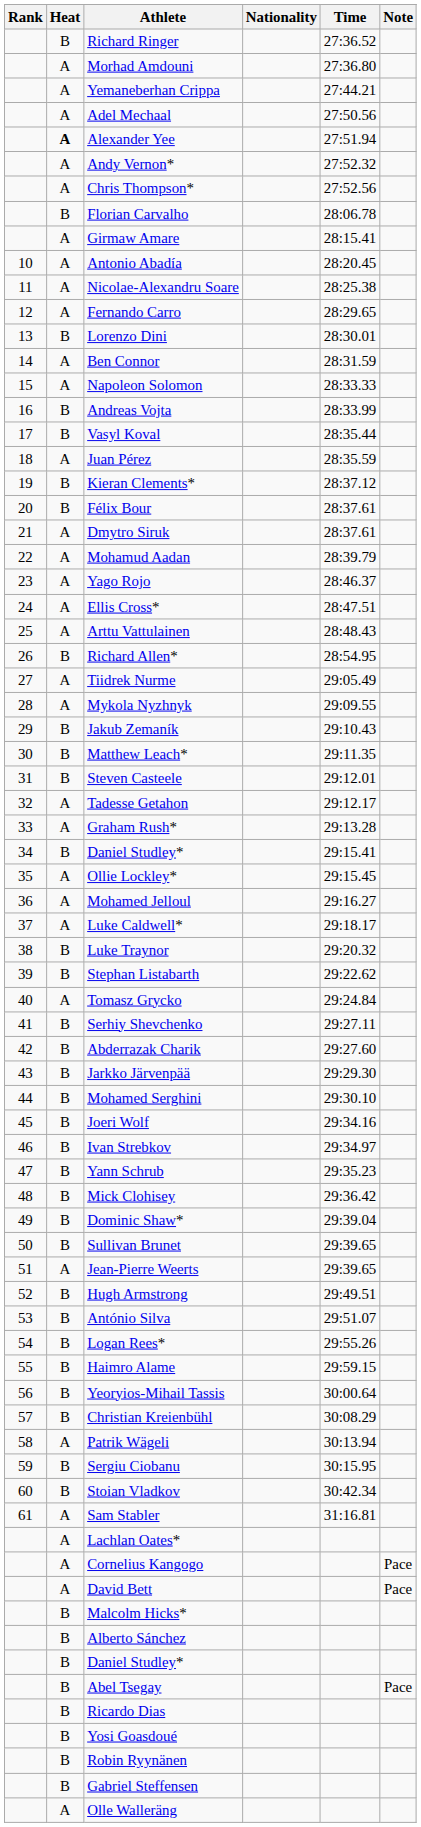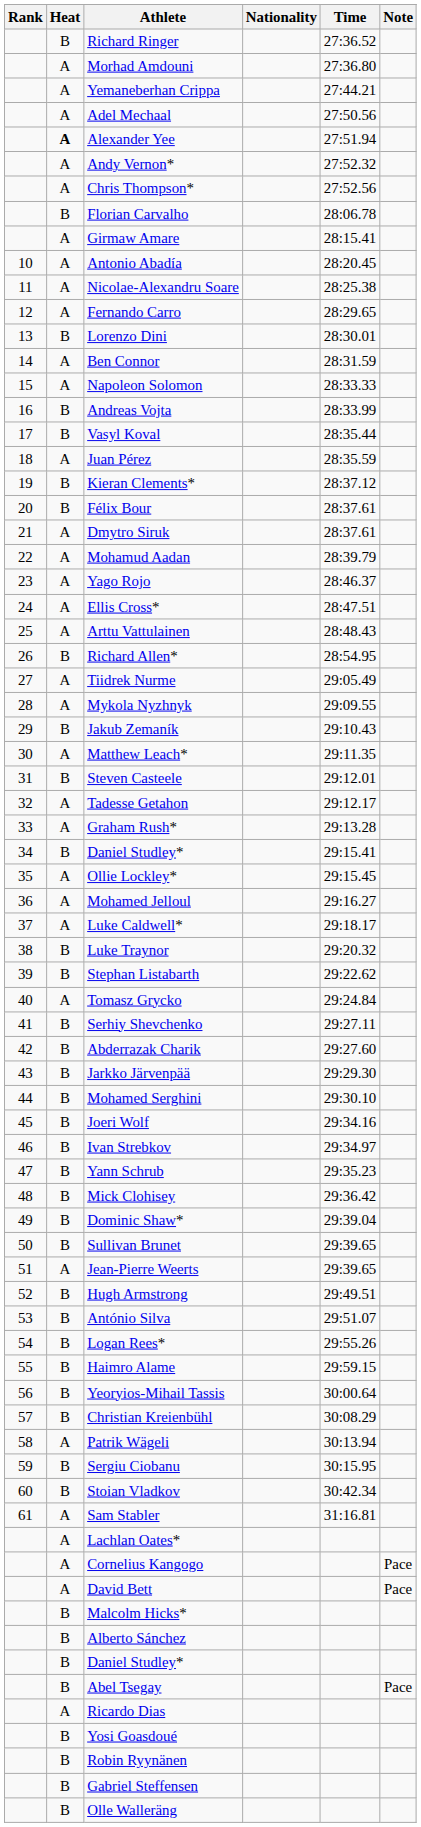 <table class="wikitable sortable" style=" text-align:center; font-size:95%;">
 <tr>
 </tr>
 <tr>
 <th>Rank</th>
 <th>Heat</th>
 <th>Athlete</th>
 <th>Nationality</th>
 <th>Time</th>
 <th>Note</th>
 </tr>
 <tr>
 <td></td>
 <td>B</td>
 <td align=left><a href='#'>Richard Ringer</a></td>
 <td align=left></td>
 <td>27:36.52</td>
 <td></td>
 </tr>
 <tr>
 <td></td>
 <td>A</td>
 <td align=left><a href='#'>Morhad Amdouni</a></td>
 <td align=left></td>
 <td>27:36.80</td>
 <td></td>
 </tr>
 <tr>
 <td></td>
 <td>A</td>
 <td align=left><a href='#'>Yemaneberhan Crippa</a></td>
 <td align=left></td>
 <td>27:44.21</td>
 <td></td>
 </tr>
 <tr>
 <td></td>
 <td>A</td>
 <td align=left><a href='#'>Adel Mechaal</a></td>
 <td align=left></td>
 <td>27:50.56</td>
 <td></td>
 </tr>
 <tr>
 <td></td>
 <td><strong>A</strong></td>
 <td align=left><a href='#'>Alexander Yee</a></td>
 <td align=left></td>
 <td>27:51.94</td>
 <td></td>
 </tr>
 <tr>
 <td></td>
 <td>A</td>
 <td align=left><a href='#'>Andy Vernon</a>*</td>
 <td align=left></td>
 <td>27:52.32</td>
 <td></td>
 </tr>
 <tr>
 <td></td>
 <td>A</td>
 <td align=left><a href='#'>Chris Thompson</a>*</td>
 <td align=left></td>
 <td>27:52.56</td>
 <td></td>
 </tr>
 <tr>
 <td></td>
 <td>B</td>
 <td align=left><a href='#'>Florian Carvalho</a></td>
 <td align=left></td>
 <td>28:06.78</td>
 <td></td>
 </tr>
 <tr>
 <td></td>
 <td>A</td>
 <td align=left><a href='#'>Girmaw Amare</a></td>
 <td align=left></td>
 <td>28:15.41</td>
 <td></td>
 </tr>
 <tr>
 <td>10</td>
 <td>A</td>
 <td align=left><a href='#'>Antonio Abadía</a></td>
 <td align=left></td>
 <td>28:20.45</td>
 <td></td>
 </tr>
 <tr>
 <td>11</td>
 <td>A</td>
 <td align=left><a href='#'>Nicolae-Alexandru Soare</a></td>
 <td align=left></td>
 <td>28:25.38</td>
 <td></td>
 </tr>
 <tr>
 <td>12</td>
 <td>A</td>
 <td align=left><a href='#'>Fernando Carro</a></td>
 <td align=left></td>
 <td>28:29.65</td>
 <td></td>
 </tr>
 <tr>
 <td>13</td>
 <td>B</td>
 <td align=left><a href='#'>Lorenzo Dini</a></td>
 <td align=left></td>
 <td>28:30.01</td>
 <td></td>
 </tr>
 <tr>
 <td>14</td>
 <td>A</td>
 <td align=left><a href='#'>Ben Connor</a></td>
 <td align=left></td>
 <td>28:31.59</td>
 <td></td>
 </tr>
 <tr>
 <td>15</td>
 <td>A</td>
 <td align=left><a href='#'>Napoleon Solomon</a></td>
 <td align=left></td>
 <td>28:33.33</td>
 <td></td>
 </tr>
 <tr>
 <td>16</td>
 <td>B</td>
 <td align=left><a href='#'>Andreas Vojta</a></td>
 <td align=left></td>
 <td>28:33.99</td>
 <td></td>
 </tr>
 <tr>
 <td>17</td>
 <td>B</td>
 <td align=left><a href='#'>Vasyl Koval</a></td>
 <td align=left></td>
 <td>28:35.44</td>
 <td></td>
 </tr>
 <tr>
 <td>18</td>
 <td>A</td>
 <td align=left><a href='#'>Juan Pérez</a></td>
 <td align=left></td>
 <td>28:35.59</td>
 <td></td>
 </tr>
 <tr>
 <td>19</td>
 <td>B</td>
 <td align=left><a href='#'>Kieran Clements</a>*</td>
 <td align=left></td>
 <td>28:37.12</td>
 <td></td>
 </tr>
 <tr>
 <td>20</td>
 <td>B</td>
 <td align=left><a href='#'>Félix Bour</a></td>
 <td align=left></td>
 <td>28:37.61</td>
 <td></td>
 </tr>
 <tr>
 <td>21</td>
 <td>A</td>
 <td align=left><a href='#'>Dmytro Siruk</a></td>
 <td align=left></td>
 <td>28:37.61</td>
 <td></td>
 </tr>
 <tr>
 <td>22</td>
 <td>A</td>
 <td align=left><a href='#'>Mohamud Aadan</a></td>
 <td align=left></td>
 <td>28:39.79</td>
 <td></td>
 </tr>
 <tr>
 <td>23</td>
 <td>A</td>
 <td align=left><a href='#'>Yago Rojo</a></td>
 <td align=left></td>
 <td>28:46.37</td>
 <td></td>
 </tr>
 <tr>
 <td>24</td>
 <td>A</td>
 <td align=left><a href='#'>Ellis Cross</a>*</td>
 <td align=left></td>
 <td>28:47.51</td>
 <td></td>
 </tr>
 <tr>
 <td>25</td>
 <td>A</td>
 <td align=left><a href='#'>Arttu Vattulainen</a></td>
 <td align=left></td>
 <td>28:48.43</td>
 <td></td>
 </tr>
 <tr>
 <td>26</td>
 <td>B</td>
 <td align=left><a href='#'>Richard Allen</a>*</td>
 <td align=left></td>
 <td>28:54.95</td>
 <td></td>
 </tr>
 <tr>
 <td>27</td>
 <td>A</td>
 <td align=left><a href='#'>Tiidrek Nurme</a></td>
 <td align=left></td>
 <td>29:05.49</td>
 <td></td>
 </tr>
 <tr>
 <td>28</td>
 <td>A</td>
 <td align=left><a href='#'>Mykola Nyzhnyk</a></td>
 <td align=left></td>
 <td>29:09.55</td>
 <td></td>
 </tr>
 <tr>
 <td>29</td>
 <td>B</td>
 <td align=left><a href='#'>Jakub Zemaník</a></td>
 <td align=left></td>
 <td>29:10.43</td>
 <td></td>
 </tr>
 <tr>
 <td>30</td>
-<td>B</td>
+<td>A</td>
 <td align=left><a href='#'>Matthew Leach</a>*</td>
 <td align=left></td>
 <td>29:11.35</td>
 <td></td>
 </tr>
 <tr>
 <td>31</td>
 <td>B</td>
 <td align=left><a href='#'>Steven Casteele</a></td>
 <td align=left></td>
 <td>29:12.01</td>
 <td></td>
 </tr>
 <tr>
 <td>32</td>
 <td>A</td>
 <td align=left><a href='#'>Tadesse Getahon</a></td>
 <td align=left></td>
 <td>29:12.17</td>
 <td></td>
 </tr>
 <tr>
 <td>33</td>
 <td>A</td>
 <td align=left><a href='#'>Graham Rush</a>*</td>
 <td align=left></td>
 <td>29:13.28</td>
 <td></td>
 </tr>
 <tr>
 <td>34</td>
 <td>B</td>
 <td align=left><a href='#'>Daniel Studley</a>*</td>
 <td align=left></td>
 <td>29:15.41</td>
 <td></td>
 </tr>
 <tr>
 <td>35</td>
 <td>A</td>
 <td align=left><a href='#'>Ollie Lockley</a>*</td>
 <td align=left></td>
 <td>29:15.45</td>
 <td></td>
 </tr>
 <tr>
 <td>36</td>
 <td>A</td>
 <td align=left><a href='#'>Mohamed Jelloul</a></td>
 <td align=left></td>
 <td>29:16.27</td>
 <td></td>
 </tr>
 <tr>
 <td>37</td>
 <td>A</td>
 <td align=left><a href='#'>Luke Caldwell</a>*</td>
 <td align=left></td>
 <td>29:18.17</td>
 <td></td>
 </tr>
 <tr>
 <td>38</td>
 <td>B</td>
 <td align=left><a href='#'>Luke Traynor</a></td>
 <td align=left></td>
 <td>29:20.32</td>
 <td></td>
 </tr>
 <tr>
 <td>39</td>
 <td>B</td>
 <td align=left><a href='#'>Stephan Listabarth</a></td>
 <td align=left></td>
 <td>29:22.62</td>
 <td></td>
 </tr>
 <tr>
 <td>40</td>
 <td>A</td>
 <td align=left><a href='#'>Tomasz Grycko</a></td>
 <td align=left></td>
 <td>29:24.84</td>
 <td></td>
 </tr>
 <tr>
 <td>41</td>
 <td>B</td>
 <td align=left><a href='#'>Serhiy Shevchenko</a></td>
 <td align=left></td>
 <td>29:27.11</td>
 <td></td>
 </tr>
 <tr>
 <td>42</td>
 <td>B</td>
 <td align=left><a href='#'>Abderrazak Charik</a></td>
 <td align=left></td>
 <td>29:27.60</td>
 <td></td>
 </tr>
 <tr>
 <td>43</td>
 <td>B</td>
 <td align=left><a href='#'>Jarkko Järvenpää</a></td>
 <td align=left></td>
 <td>29:29.30</td>
 <td></td>
 </tr>
 <tr>
 <td>44</td>
 <td>B</td>
 <td align=left><a href='#'>Mohamed Serghini</a></td>
 <td align=left></td>
 <td>29:30.10</td>
 <td></td>
 </tr>
 <tr>
 <td>45</td>
 <td>B</td>
 <td align=left><a href='#'>Joeri Wolf</a></td>
 <td align=left></td>
 <td>29:34.16</td>
 <td></td>
 </tr>
 <tr>
 <td>46</td>
 <td>B</td>
 <td align=left><a href='#'>Ivan Strebkov</a></td>
 <td align=left></td>
 <td>29:34.97</td>
 <td></td>
 </tr>
 <tr>
 <td>47</td>
 <td>B</td>
 <td align=left><a href='#'>Yann Schrub</a></td>
 <td align=left></td>
 <td>29:35.23</td>
 <td></td>
 </tr>
 <tr>
 <td>48</td>
 <td>B</td>
 <td align=left><a href='#'>Mick Clohisey</a></td>
 <td align=left></td>
 <td>29:36.42</td>
 <td></td>
 </tr>
 <tr>
 <td>49</td>
 <td>B</td>
 <td align=left><a href='#'>Dominic Shaw</a>*</td>
 <td align=left></td>
 <td>29:39.04</td>
 <td></td>
 </tr>
 <tr>
 <td>50</td>
 <td>B</td>
 <td align=left><a href='#'>Sullivan Brunet</a></td>
 <td align=left></td>
 <td>29:39.65</td>
 <td></td>
 </tr>
 <tr>
 <td>51</td>
 <td>A</td>
 <td align=left><a href='#'>Jean-Pierre Weerts</a></td>
 <td align=left></td>
 <td>29:39.65</td>
 <td></td>
 </tr>
 <tr>
 <td>52</td>
 <td>B</td>
 <td align=left><a href='#'>Hugh Armstrong</a></td>
 <td align=left></td>
 <td>29:49.51</td>
 <td></td>
 </tr>
 <tr>
 <td>53</td>
 <td>B</td>
 <td align=left><a href='#'>António Silva</a></td>
 <td align=left></td>
 <td>29:51.07</td>
 <td></td>
 </tr>
 <tr>
 <td>54</td>
 <td>B</td>
 <td align=left><a href='#'>Logan Rees</a>*</td>
 <td align=left></td>
 <td>29:55.26</td>
 <td></td>
 </tr>
 <tr>
 <td>55</td>
 <td>B</td>
 <td align=left><a href='#'>Haimro Alame</a></td>
 <td align=left></td>
 <td>29:59.15</td>
 <td></td>
 </tr>
 <tr>
 <td>56</td>
 <td>B</td>
 <td align=left><a href='#'>Yeoryios-Mihail Tassis</a></td>
 <td align=left></td>
 <td>30:00.64</td>
 <td></td>
 </tr>
 <tr>
 <td>57</td>
 <td>B</td>
 <td align=left><a href='#'>Christian Kreienbühl</a></td>
 <td align=left></td>
 <td>30:08.29</td>
 <td></td>
 </tr>
 <tr>
 <td>58</td>
 <td>A</td>
 <td align=left><a href='#'>Patrik Wägeli</a></td>
 <td align=left></td>
 <td>30:13.94</td>
 <td></td>
 </tr>
 <tr>
 <td>59</td>
 <td>B</td>
 <td align=left><a href='#'>Sergiu Ciobanu</a></td>
 <td align=left></td>
 <td>30:15.95</td>
 <td></td>
 </tr>
 <tr>
 <td>60</td>
 <td>B</td>
 <td align=left><a href='#'>Stoian Vladkov</a></td>
 <td align=left></td>
 <td>30:42.34</td>
 <td></td>
 </tr>
 <tr>
 <td>61</td>
 <td>A</td>
 <td align=left><a href='#'>Sam Stabler</a></td>
 <td align=left></td>
 <td>31:16.81</td>
 <td></td>
 </tr>
 <tr>
 <td></td>
 <td>A</td>
 <td align=left><a href='#'>Lachlan Oates</a>*</td>
 <td align=left></td>
 <td></td>
 <td></td>
 </tr>
 <tr>
 <td></td>
 <td>A</td>
 <td align=left><a href='#'>Cornelius Kangogo</a></td>
 <td align=left></td>
 <td></td>
 <td>Pace</td>
 </tr>
 <tr>
 <td></td>
 <td>A</td>
 <td align=left><a href='#'>David Bett</a></td>
 <td align=left></td>
 <td></td>
 <td>Pace</td>
 </tr>
 <tr>
 <td></td>
 <td>B</td>
 <td align=left><a href='#'>Malcolm Hicks</a>*</td>
 <td align=left></td>
 <td></td>
 <td></td>
 </tr>
 <tr>
 <td></td>
 <td>B</td>
 <td align=left><a href='#'>Alberto Sánchez</a></td>
 <td align=left></td>
 <td></td>
 <td></td>
 </tr>
 <tr>
 <td></td>
 <td>B</td>
 <td align=left><a href='#'>Daniel Studley</a>*</td>
 <td align=left></td>
 <td></td>
 <td></td>
 </tr>
 <tr>
 <td></td>
 <td>B</td>
 <td align=left><a href='#'>Abel Tsegay</a></td>
 <td align=left></td>
 <td></td>
 <td>Pace</td>
 </tr>
 <tr>
 <td></td>
-<td>B</td>
+<td>A</td>
 <td align=left><a href='#'>Ricardo Dias</a></td>
 <td align=left></td>
 <td></td>
 <td></td>
 </tr>
 <tr>
 <td></td>
 <td>B</td>
 <td align=left><a href='#'>Yosi Goasdoué</a></td>
 <td align=left></td>
 <td></td>
 <td></td>
 </tr>
 <tr>
 <td></td>
 <td>B</td>
 <td align=left><a href='#'>Robin Ryynänen</a></td>
 <td align=left></td>
 <td></td>
 <td></td>
 </tr>
 <tr>
 <td></td>
 <td>B</td>
 <td align=left><a href='#'>Gabriel Steffensen</a></td>
 <td align=left></td>
 <td></td>
 <td></td>
 </tr>
 <tr>
 <td></td>
-<td>A</td>
+<td>B</td>
 <td align=left><a href='#'>Olle Walleräng</a></td>
 <td align=left></td>
 <td></td>
 <td></td>
 </tr>
 </table>
